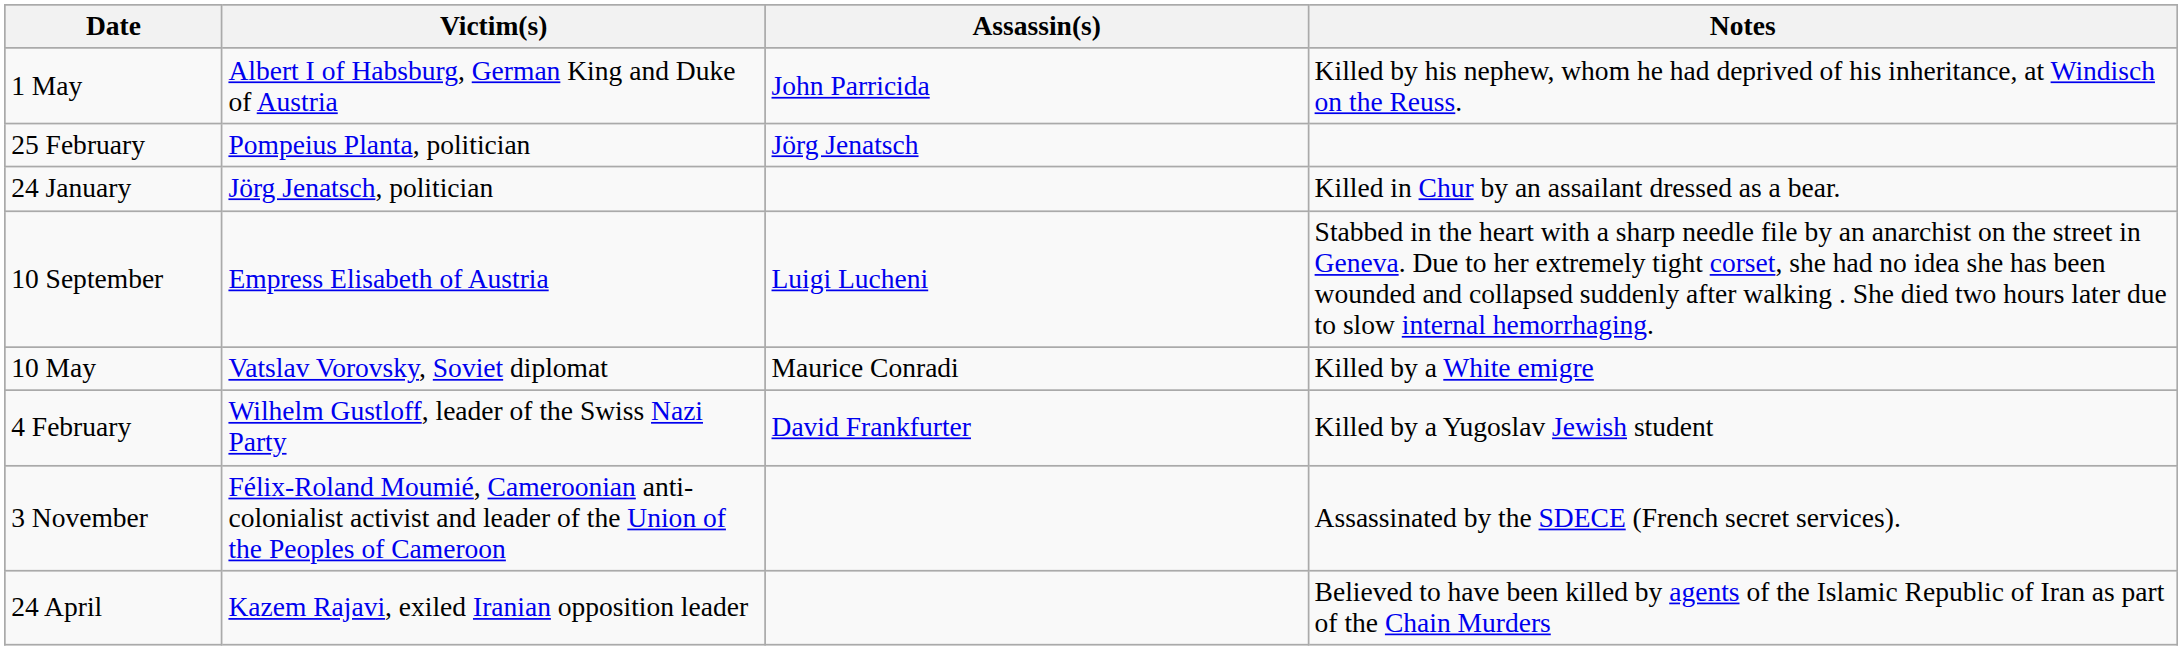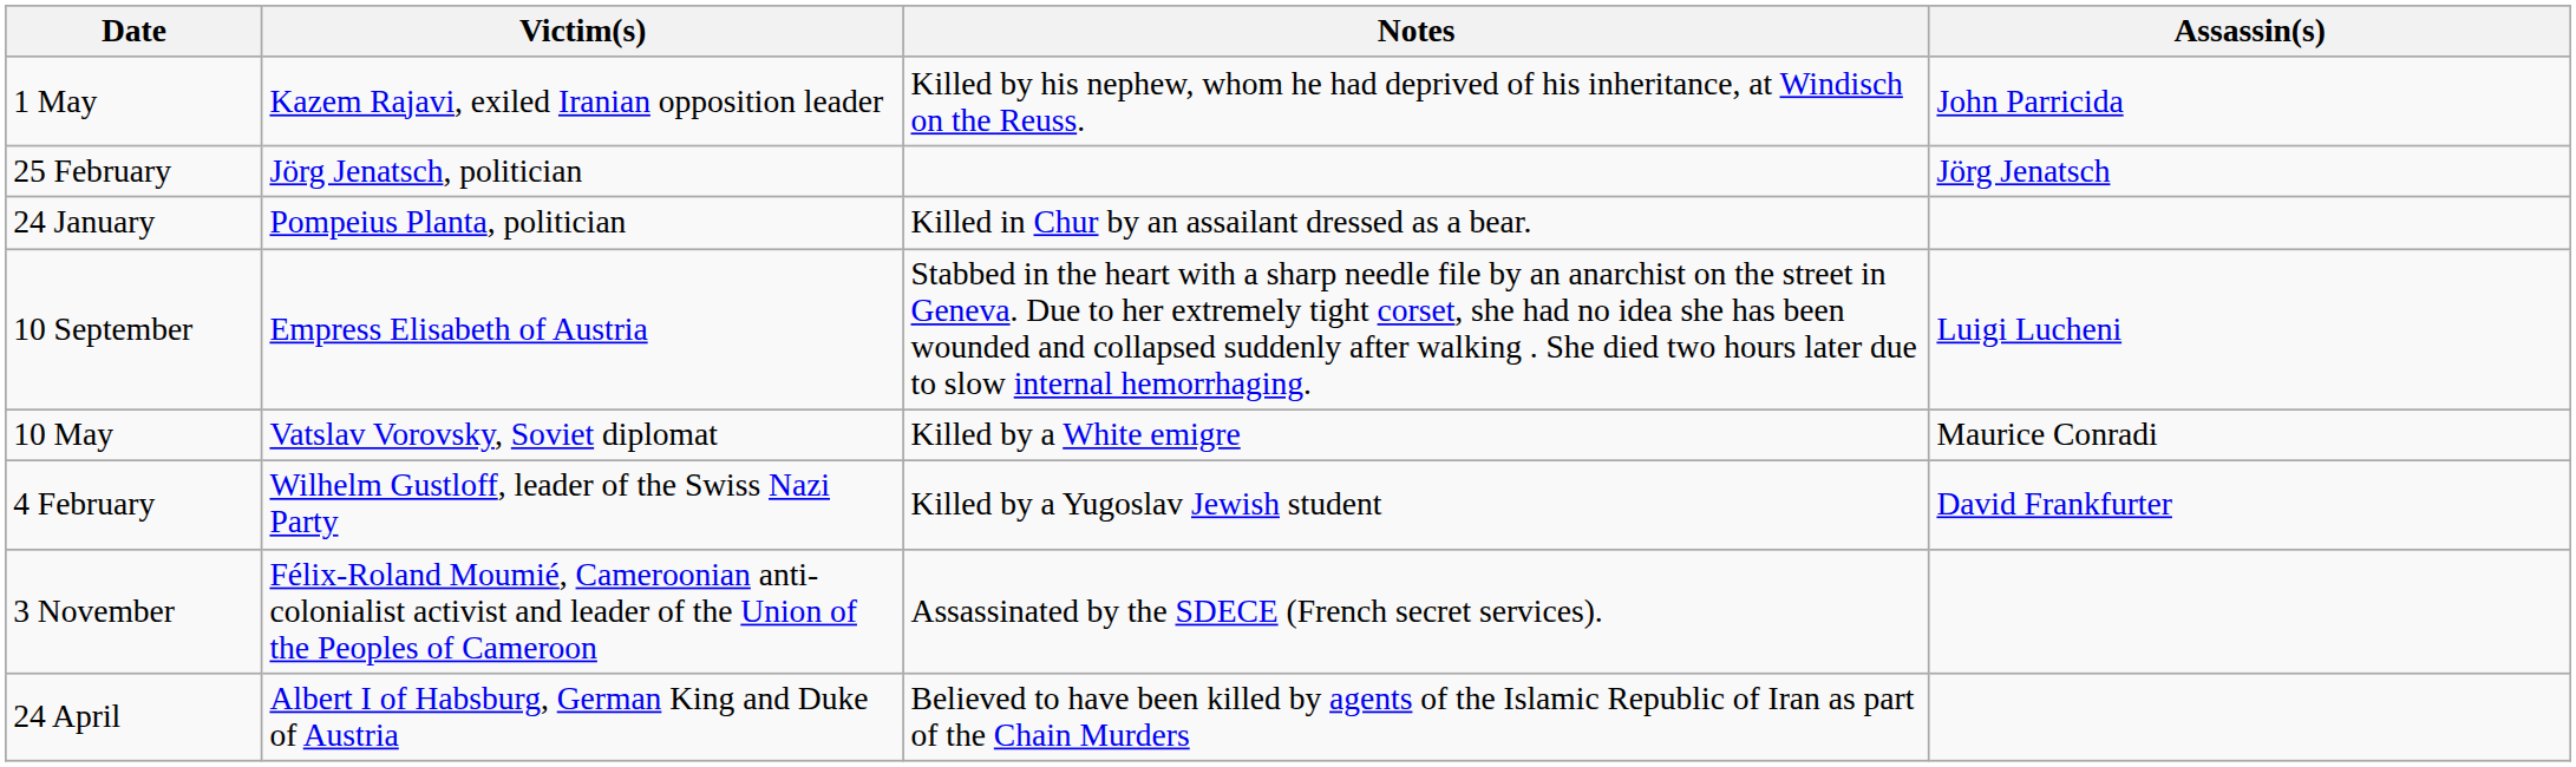 <table class="wikitable sortable" style="width:100%">
 <tr>
 <th style="width:10%">Date</th>
 <th style="width:25%">Victim(s)</th>
+<th style="width:40%">Notes</th>
 <th style="width:25%">Assassin(s)</th>
-<th style="width:40%">Notes</th>
 </tr>
 <tr>
 <td>1 May </td>
-<td><a href='#'>Albert I of Habsburg</a>, <a href='#'>German</a> King and Duke of <a href='#'>Austria</a></td>
+<td><a href='#'>Kazem Rajavi</a>, exiled <a href='#'>Iranian</a> opposition leader</td>
+<td>Killed by his nephew, whom he had deprived of his inheritance, at <a href='#'>Windisch on the Reuss</a>.</td>
 <td><a href='#'>John Parricida</a></td>
-<td>Killed by his nephew, whom he had deprived of his inheritance, at <a href='#'>Windisch on the Reuss</a>.</td>
 </tr>
 <tr>
 <td>25 February </td>
-<td><a href='#'>Pompeius Planta</a>, politician</td>
+<td><a href='#'>Jörg Jenatsch</a>, politician</td>
+<td></td>
 <td><a href='#'>Jörg Jenatsch</a></td>
-<td></td>
 </tr>
 <tr>
 <td>24 January </td>
-<td><a href='#'>Jörg Jenatsch</a>, politician</td>
+<td><a href='#'>Pompeius Planta</a>, politician</td>
+<td>Killed in <a href='#'>Chur</a> by an assailant dressed as a bear.</td>
 <td></td>
-<td>Killed in <a href='#'>Chur</a> by an assailant dressed as a bear.</td>
 </tr>
 <tr>
 <td>10 September </td>
 <td><a href='#'>Empress Elisabeth of Austria</a></td>
+<td>Stabbed in the heart with a sharp needle file by an anarchist on the street in <a href='#'>Geneva</a>. Due to her extremely tight <a href='#'>corset</a>, she had no idea she has been wounded and collapsed suddenly after walking . She died two hours later due to slow <a href='#'>internal hemorrhaging</a>.</td>
 <td><a href='#'>Luigi Lucheni</a></td>
-<td>Stabbed in the heart with a sharp needle file by an anarchist on the street in <a href='#'>Geneva</a>. Due to her extremely tight <a href='#'>corset</a>, she had no idea she has been wounded and collapsed suddenly after walking . She died two hours later due to slow <a href='#'>internal hemorrhaging</a>.</td>
 </tr>
 <tr>
 <td>10 May </td>
 <td><a href='#'>Vatslav Vorovsky</a>, <a href='#'>Soviet</a> diplomat</td>
+<td>Killed by a <a href='#'>White emigre</a></td>
 <td>Maurice Conradi</td>
-<td>Killed by a <a href='#'>White emigre</a></td>
 </tr>
 <tr>
 <td>4 February </td>
 <td><a href='#'>Wilhelm Gustloff</a>, leader of the Swiss <a href='#'>Nazi Party</a></td>
+<td>Killed by a Yugoslav <a href='#'>Jewish</a> student</td>
 <td><a href='#'>David Frankfurter</a></td>
-<td>Killed by a Yugoslav <a href='#'>Jewish</a> student</td>
 </tr>
 <tr>
 <td>3 November  </td>
 <td><a href='#'>Félix-Roland Moumié</a>, <a href='#'>Cameroonian</a> anti-colonialist activist and leader of the <a href='#'>Union of the Peoples of Cameroon</a></td>
+<td>Assassinated by the <a href='#'>SDECE</a> (French secret services).</td>
 <td></td>
-<td>Assassinated by the <a href='#'>SDECE</a> (French secret services).</td>
 </tr>
 <tr>
 <td>24 April </td>
-<td><a href='#'>Kazem Rajavi</a>, exiled <a href='#'>Iranian</a> opposition leader</td>
+<td><a href='#'>Albert I of Habsburg</a>, <a href='#'>German</a> King and Duke of <a href='#'>Austria</a></td>
+<td>Believed to have been killed by <a href='#'>agents</a> of the Islamic Republic of Iran as part of the <a href='#'>Chain Murders</a></td>
 <td></td>
-<td>Believed to have been killed by <a href='#'>agents</a> of the Islamic Republic of Iran as part of the <a href='#'>Chain Murders</a></td>
 </tr>
 </table>
